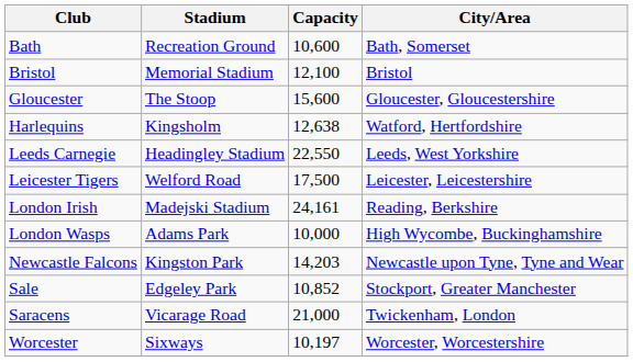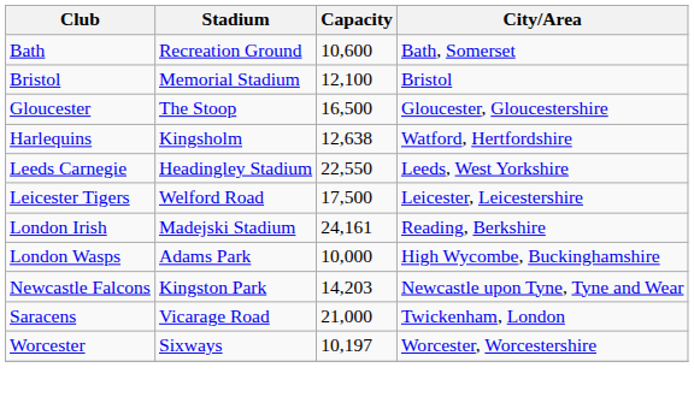 <table class="wikitable sortable">
 <tr>
 <th>Club</th>
 <th>Stadium</th>
 <th>Capacity</th>
 <th>City/Area</th>
 </tr>
 <tr>
 <td><a href='#'>Bath</a></td>
 <td><a href='#'>Recreation Ground</a></td>
 <td>10,600</td>
 <td><a href='#'>Bath</a>, <a href='#'>Somerset</a></td>
 </tr>
 <tr>
 <td><a href='#'>Bristol</a></td>
 <td><a href='#'>Memorial Stadium</a></td>
 <td>12,100</td>
 <td><a href='#'>Bristol</a></td>
 </tr>
 <tr>
 <td><a href='#'>Gloucester</a></td>
 <td><a href='#'>The Stoop</a></td>
-<td>15,600</td>
+<td>16,500</td>
 <td><a href='#'>Gloucester</a>, <a href='#'>Gloucestershire</a></td>
 </tr>
 <tr>
 <td><a href='#'>Harlequins</a></td>
 <td><a href='#'>Kingsholm</a></td>
 <td>12,638</td>
 <td><a href='#'>Watford</a>, <a href='#'>Hertfordshire</a></td>
 </tr>
 <tr>
 <td><a href='#'>Leeds Carnegie</a></td>
 <td><a href='#'>Headingley Stadium</a></td>
 <td>22,550</td>
 <td><a href='#'>Leeds</a>, <a href='#'>West Yorkshire</a></td>
 </tr>
 <tr>
 <td><a href='#'>Leicester Tigers</a></td>
 <td><a href='#'>Welford Road</a></td>
 <td>17,500</td>
 <td><a href='#'>Leicester</a>, <a href='#'>Leicestershire</a></td>
 </tr>
 <tr>
 <td><a href='#'>London Irish</a></td>
 <td><a href='#'>Madejski Stadium</a></td>
 <td>24,161</td>
 <td><a href='#'>Reading</a>, <a href='#'>Berkshire</a></td>
 </tr>
 <tr>
 <td><a href='#'>London Wasps</a></td>
 <td><a href='#'>Adams Park</a></td>
 <td>10,000</td>
 <td><a href='#'>High Wycombe</a>, <a href='#'>Buckinghamshire</a></td>
 </tr>
 <tr>
 <td><a href='#'>Newcastle Falcons</a></td>
 <td><a href='#'>Kingston Park</a></td>
 <td>14,203</td>
 <td><a href='#'>Newcastle upon Tyne</a>, <a href='#'>Tyne and Wear</a></td>
 </tr>
 <tr>
-<td><a href='#'>Sale</a></td>
-<td><a href='#'>Edgeley Park</a></td>
-<td>10,852</td>
-<td><a href='#'>Stockport</a>, <a href='#'>Greater Manchester</a></td>
-</tr>
-<tr>
 <td><a href='#'>Saracens</a></td>
 <td><a href='#'>Vicarage Road</a></td>
 <td>21,000</td>
 <td><a href='#'>Twickenham</a>, <a href='#'>London</a></td>
 </tr>
 <tr>
 <td><a href='#'>Worcester</a></td>
 <td><a href='#'>Sixways</a></td>
 <td>10,197</td>
 <td><a href='#'>Worcester</a>, <a href='#'>Worcestershire</a></td>
 </tr>
 <tr>
 </tr>
 </table>
